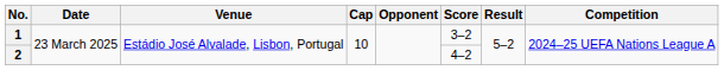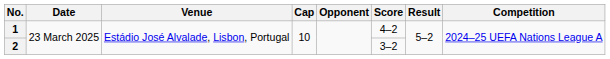 <table class="wikitable sortable">
 <tr>
 <th>No.</th>
 <th>Date</th>
 <th>Venue</th>
 <th>Cap</th>
 <th>Opponent</th>
 <th>Score</th>
 <th>Result</th>
 <th>Competition</th>
 </tr>
 <tr>
 <th>1</th>
 <td rowspan="2">23 March 2025</td>
 <td rowspan="2"><a href='#'>Estádio José Alvalade</a>, <a href='#'>Lisbon</a>, Portugal</td>
 <td rowspan="2" align="center">10</td>
 <td rowspan="2"></td>
-<td align="center">3–2</td>
+<td align="center">4–2</td>
 <td rowspan="2" align="center">5–2 </td>
 <td rowspan="2"><a href='#'>2024–25 UEFA Nations League A</a></td>
 </tr>
 <tr>
 <th>2</th>
-<td align="center">4–2</td>
+<td align="center">3–2</td>
 </tr>
 </table>
